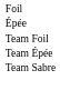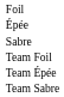 <table>
 <tr>
 <td>Foil</td>
 <td></td>
 <td></td>
 <td><br></td>
 </tr>
 <tr>
 <td>Épée</td>
+<td></td>
+<td></td>
+<td><br></td>
+</tr>
+<tr>
+<td>Sabre</td>
 <td></td>
 <td></td>
 <td><br></td>
 </tr>
 <tr>
 <td>Team Foil</td>
 <td></td>
 <td></td>
 <td> <br></td>
 </tr>
 <tr>
 <td>Team Épée</td>
 <td></td>
 <td></td>
 <td> <br></td>
 </tr>
 <tr>
 <td>Team Sabre</td>
 <td></td>
 <td></td>
 <td> <br></td>
 </tr>
 </table>
